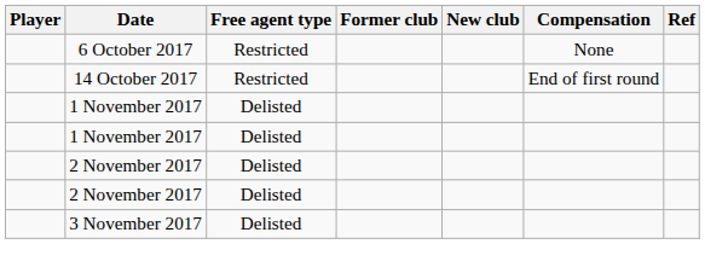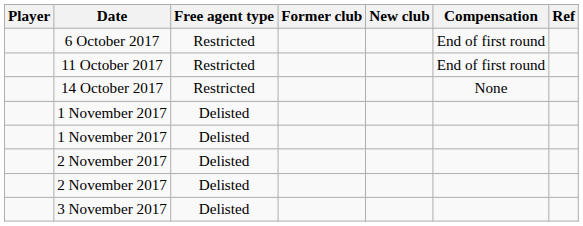 <table class="wikitable plainrowheaders sortable" style="text-align:center;">
 <tr>
 <th scope="col">Player</th>
 <th scope="col">Date</th>
 <th scope="col">Free agent type</th>
 <th scope="col">Former club</th>
 <th scope="col">New club</th>
 <th scope="col">Compensation</th>
 <th scope="col" class="unsortable">Ref</th>
 </tr>
 <tr>
 <td></td>
 <td>6 October 2017</td>
 <td>Restricted</td>
 <td></td>
 <td></td>
-<td>None</td>
+<td>End of first round</td>
+<td></td>
+</tr>
+<tr>
+<td></td>
+<td>11 October 2017</td>
+<td>Restricted</td>
+<td></td>
+<td></td>
+<td>End of first round</td>
 <td></td>
 </tr>
 <tr>
 <td></td>
 <td>14 October 2017</td>
 <td>Restricted</td>
 <td></td>
 <td></td>
-<td>End of first round</td>
+<td>None</td>
 <td></td>
 </tr>
 <tr>
 <td></td>
 <td>1 November 2017</td>
 <td>Delisted</td>
 <td></td>
 <td></td>
 <td></td>
 <td></td>
 </tr>
 <tr>
 <td></td>
 <td>1 November 2017</td>
 <td>Delisted</td>
 <td></td>
 <td></td>
 <td></td>
 <td></td>
 </tr>
 <tr>
 <td></td>
 <td>2 November 2017</td>
 <td>Delisted</td>
 <td></td>
 <td></td>
 <td></td>
 <td></td>
 </tr>
 <tr>
 <td></td>
 <td>2 November 2017</td>
 <td>Delisted</td>
 <td></td>
 <td></td>
 <td></td>
 <td></td>
 </tr>
 <tr>
 <td></td>
 <td>3 November 2017</td>
 <td>Delisted</td>
 <td></td>
 <td></td>
 <td></td>
 <td></td>
 </tr>
 </table>
